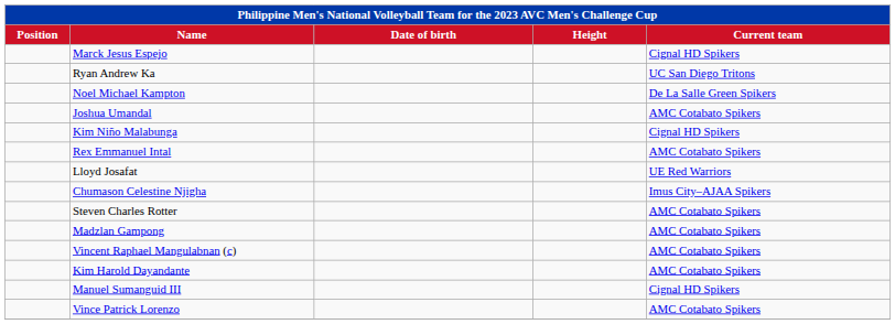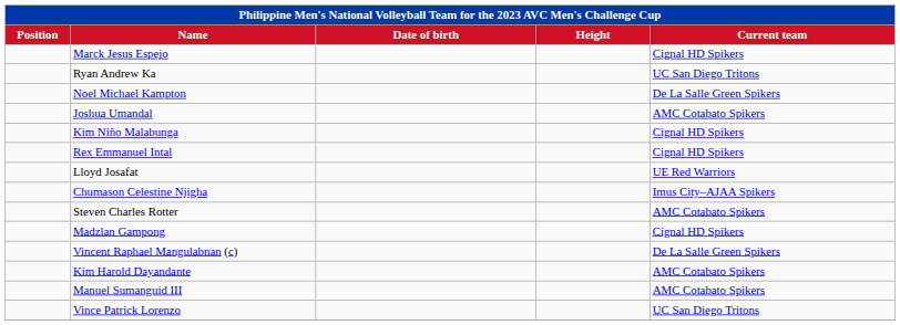 <table class="wikitable" style="font-size:90%; text-align:center">
 <tr>
 <th colspan="6" style="background:#0038A8; color: #FFFFFF;"><strong>Philippine Men's National Volleyball Team for the 2023 AVC Men's Challenge Cup</strong></th>
 </tr>
 <tr>
 <th style="width:5em; background:#CE1126; color: #FFFFFF;">Position</th>
 <th style="width:20em; background:#CE1126; color: #FFFFFF;">Name</th>
 <th style="width:18em; background:#CE1126; color: #FFFFFF;">Date of birth</th>
 <th style="width:9em; background:#CE1126; color: #FFFFFF;">Height</th>
 <th style="width:20em; background:#CE1126; color: #FFFFFF;">Current team</th>
 </tr>
 <tr>
 <td></td>
 <td align=left><a href='#'>Marck Jesus Espejo</a></td>
 <td align=right></td>
 <td></td>
 <td align=left> <a href='#'>Cignal HD Spikers</a></td>
 </tr>
 <tr>
 <td></td>
 <td align=left>Ryan Andrew Ka</td>
 <td align=right></td>
 <td></td>
 <td align=left> <a href='#'>UC San Diego Tritons</a></td>
 </tr>
 <tr>
 <td></td>
 <td align=left><a href='#'>Noel Michael Kampton</a></td>
 <td align=right></td>
 <td></td>
 <td align=left> <a href='#'>De La Salle Green Spikers</a></td>
 </tr>
 <tr>
 <td></td>
 <td align=left><a href='#'>Joshua Umandal</a></td>
 <td align=right></td>
 <td></td>
 <td align=left> <a href='#'>AMC Cotabato Spikers</a></td>
 </tr>
 <tr>
 <td></td>
 <td align=left><a href='#'>Kim Niño Malabunga</a></td>
 <td align=right></td>
 <td></td>
 <td align=left> <a href='#'>Cignal HD Spikers</a></td>
 </tr>
 <tr>
 <td></td>
 <td align=left><a href='#'>Rex Emmanuel Intal</a></td>
 <td align=right></td>
 <td></td>
-<td align=left> <a href='#'>AMC Cotabato Spikers</a></td>
+<td align=left> <a href='#'>Cignal HD Spikers</a></td>
 </tr>
 <tr>
 <td></td>
 <td align=left>Lloyd Josafat</td>
 <td align=right></td>
 <td></td>
 <td align=left> <a href='#'>UE Red Warriors</a></td>
 </tr>
 <tr>
 <td></td>
 <td align=left><a href='#'>Chumason Celestine Njigha</a></td>
 <td align=right></td>
 <td></td>
 <td align=left> <a href='#'>Imus City–AJAA Spikers</a></td>
 </tr>
 <tr>
 <td></td>
 <td align=left>Steven Charles Rotter</td>
 <td align=right></td>
 <td></td>
 <td align=left> <a href='#'>AMC Cotabato Spikers</a></td>
 </tr>
 <tr>
 <td></td>
 <td align=left><a href='#'>Madzlan Gampong</a></td>
 <td align=right></td>
 <td></td>
-<td align=left> <a href='#'>AMC Cotabato Spikers</a></td>
+<td align=left> <a href='#'>Cignal HD Spikers</a></td>
 </tr>
 <tr>
 <td></td>
 <td align=left><a href='#'>Vincent Raphael Mangulabnan</a> (<a href='#'>c</a>)</td>
 <td align=right></td>
 <td></td>
-<td align=left> <a href='#'>AMC Cotabato Spikers</a></td>
+<td align=left> <a href='#'>De La Salle Green Spikers</a></td>
 </tr>
 <tr>
 <td></td>
 <td align=left><a href='#'>Kim Harold Dayandante</a></td>
 <td align=right></td>
 <td></td>
 <td align=left> <a href='#'>AMC Cotabato Spikers</a></td>
 </tr>
 <tr>
 <td></td>
 <td align=left><a href='#'>Manuel Sumanguid III</a></td>
 <td align=right></td>
 <td></td>
-<td align=left> <a href='#'>Cignal HD Spikers</a></td>
+<td align=left> <a href='#'>AMC Cotabato Spikers</a></td>
 </tr>
 <tr>
 <td></td>
 <td align=left><a href='#'>Vince Patrick Lorenzo</a></td>
 <td align=right></td>
 <td></td>
-<td align=left> <a href='#'>AMC Cotabato Spikers</a></td>
+<td align=left> <a href='#'>UC San Diego Tritons</a></td>
 </tr>
 <tr>
 </tr>
 </table>
